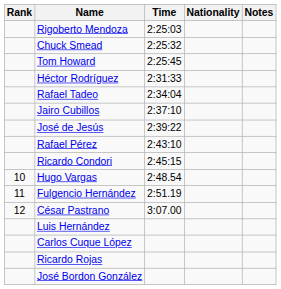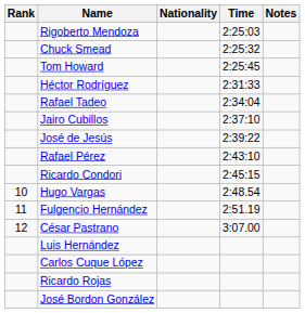 <table class="wikitable sortable" style="text-align:center">
 <tr>
 <th>Rank</th>
 <th>Name</th>
+<th>Nationality</th>
 <th>Time</th>
-<th>Nationality</th>
 <th>Notes</th>
 </tr>
 <tr>
 <td></td>
 <td align=left><a href='#'>Rigoberto Mendoza</a></td>
+<td align=left></td>
 <td>2:25:03</td>
-<td align=left></td>
 <td></td>
 </tr>
 <tr>
 <td></td>
 <td align=left><a href='#'>Chuck Smead</a></td>
+<td align=left></td>
 <td>2:25:32</td>
-<td align=left></td>
 <td></td>
 </tr>
 <tr>
 <td></td>
 <td align=left><a href='#'>Tom Howard</a></td>
+<td align=left></td>
 <td>2:25:45</td>
-<td align=left></td>
 <td></td>
 </tr>
 <tr>
 <td></td>
 <td align=left><a href='#'>Héctor Rodríguez</a></td>
+<td align=left></td>
 <td>2:31:33</td>
-<td align=left></td>
 <td></td>
 </tr>
 <tr>
 <td></td>
 <td align=left><a href='#'>Rafael Tadeo</a></td>
+<td align=left></td>
 <td>2:34:04</td>
-<td align=left></td>
 <td></td>
 </tr>
 <tr>
 <td></td>
 <td align=left><a href='#'>Jairo Cubillos</a></td>
+<td align=left></td>
 <td>2:37:10</td>
-<td align=left></td>
 <td></td>
 </tr>
 <tr>
 <td></td>
 <td align=left><a href='#'>José de Jesús</a></td>
+<td align=left></td>
 <td>2:39:22</td>
-<td align=left></td>
 <td></td>
 </tr>
 <tr>
 <td></td>
 <td align=left><a href='#'>Rafael Pérez</a></td>
+<td align=left></td>
 <td>2:43:10</td>
-<td align=left></td>
 <td></td>
 </tr>
 <tr>
 <td></td>
 <td align=left><a href='#'>Ricardo Condori</a></td>
+<td align=left></td>
 <td>2:45:15</td>
-<td align=left></td>
 <td></td>
 </tr>
 <tr>
 <td>10</td>
 <td align=left><a href='#'>Hugo Vargas</a></td>
+<td align=left></td>
 <td>2:48.54</td>
-<td align=left></td>
 <td></td>
 </tr>
 <tr>
 <td>11</td>
 <td align=left><a href='#'>Fulgencio Hernández</a></td>
+<td align=left></td>
 <td>2:51.19</td>
-<td align=left></td>
 <td></td>
 </tr>
 <tr>
 <td>12</td>
 <td align=left><a href='#'>César Pastrano</a></td>
+<td align=left></td>
 <td>3:07.00</td>
-<td align=left></td>
 <td></td>
 </tr>
 <tr>
 <td></td>
 <td align=left><a href='#'>Luis Hernández</a></td>
+<td align=left></td>
 <td></td>
-<td align=left></td>
 <td></td>
 </tr>
 <tr>
 <td></td>
 <td align=left><a href='#'>Carlos Cuque López</a></td>
+<td align=left></td>
 <td></td>
-<td align=left></td>
 <td></td>
 </tr>
 <tr>
 <td></td>
 <td align=left><a href='#'>Ricardo Rojas</a></td>
+<td align=left></td>
 <td></td>
-<td align=left></td>
 <td></td>
 </tr>
 <tr>
 <td></td>
 <td align=left><a href='#'>José Bordon González</a></td>
+<td align=left></td>
 <td></td>
-<td align=left></td>
 <td></td>
 </tr>
 </table>
